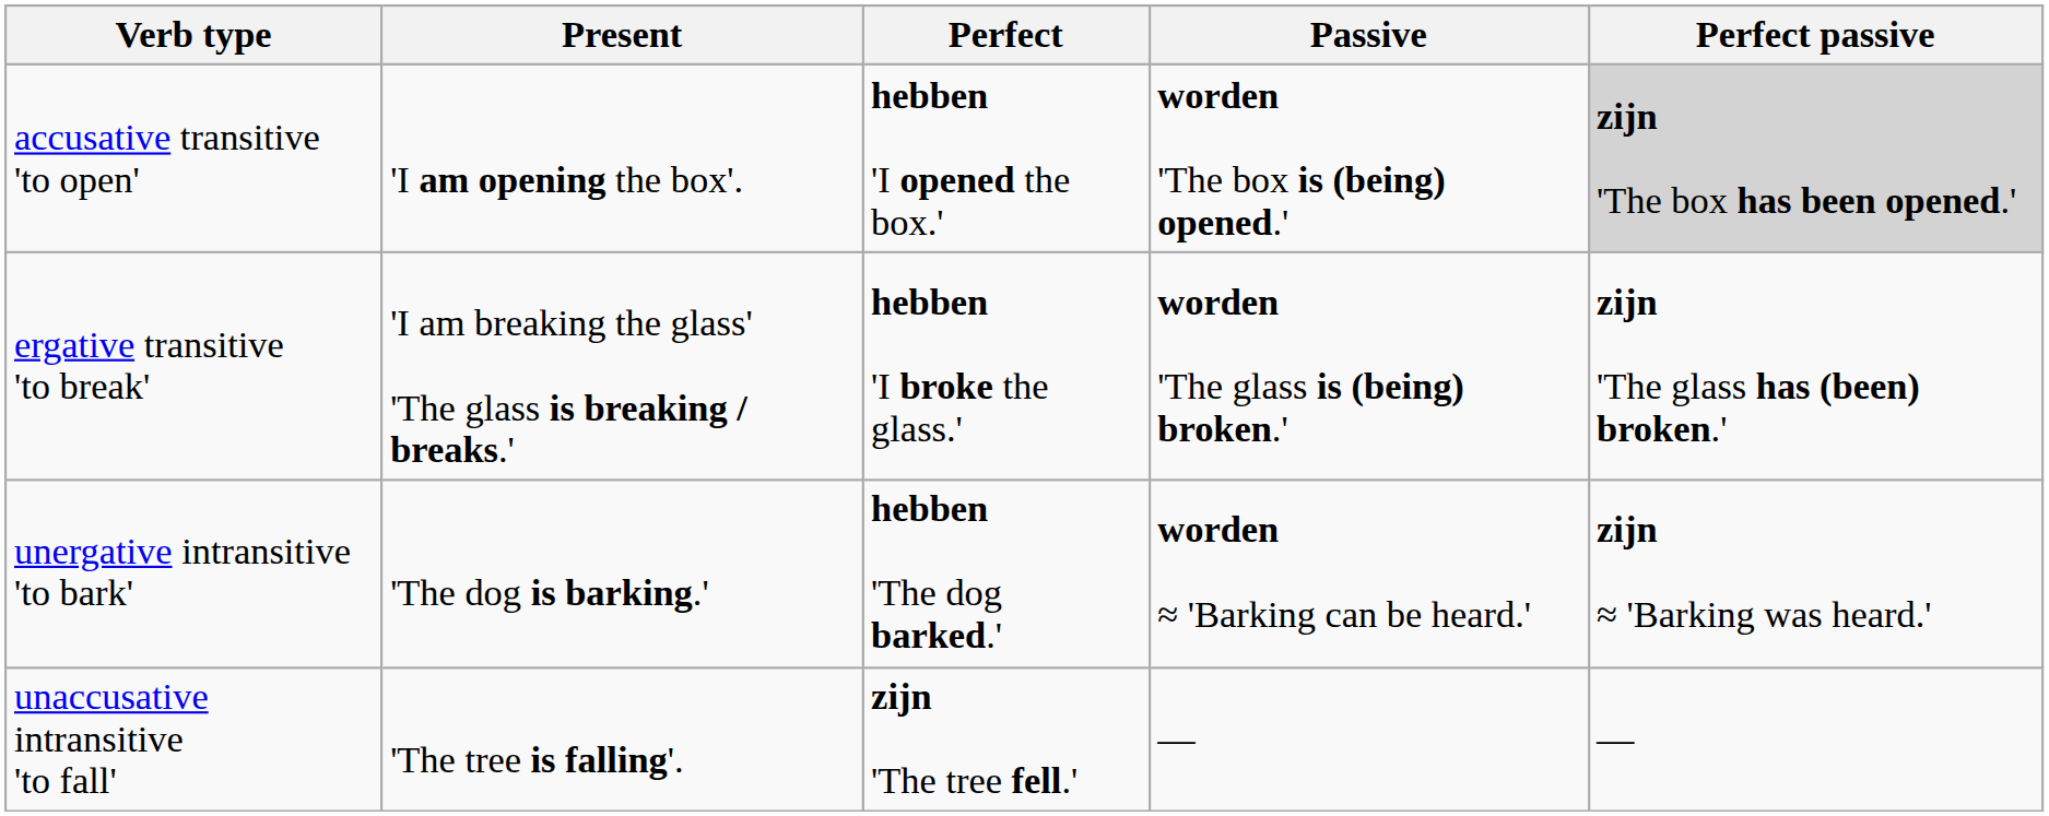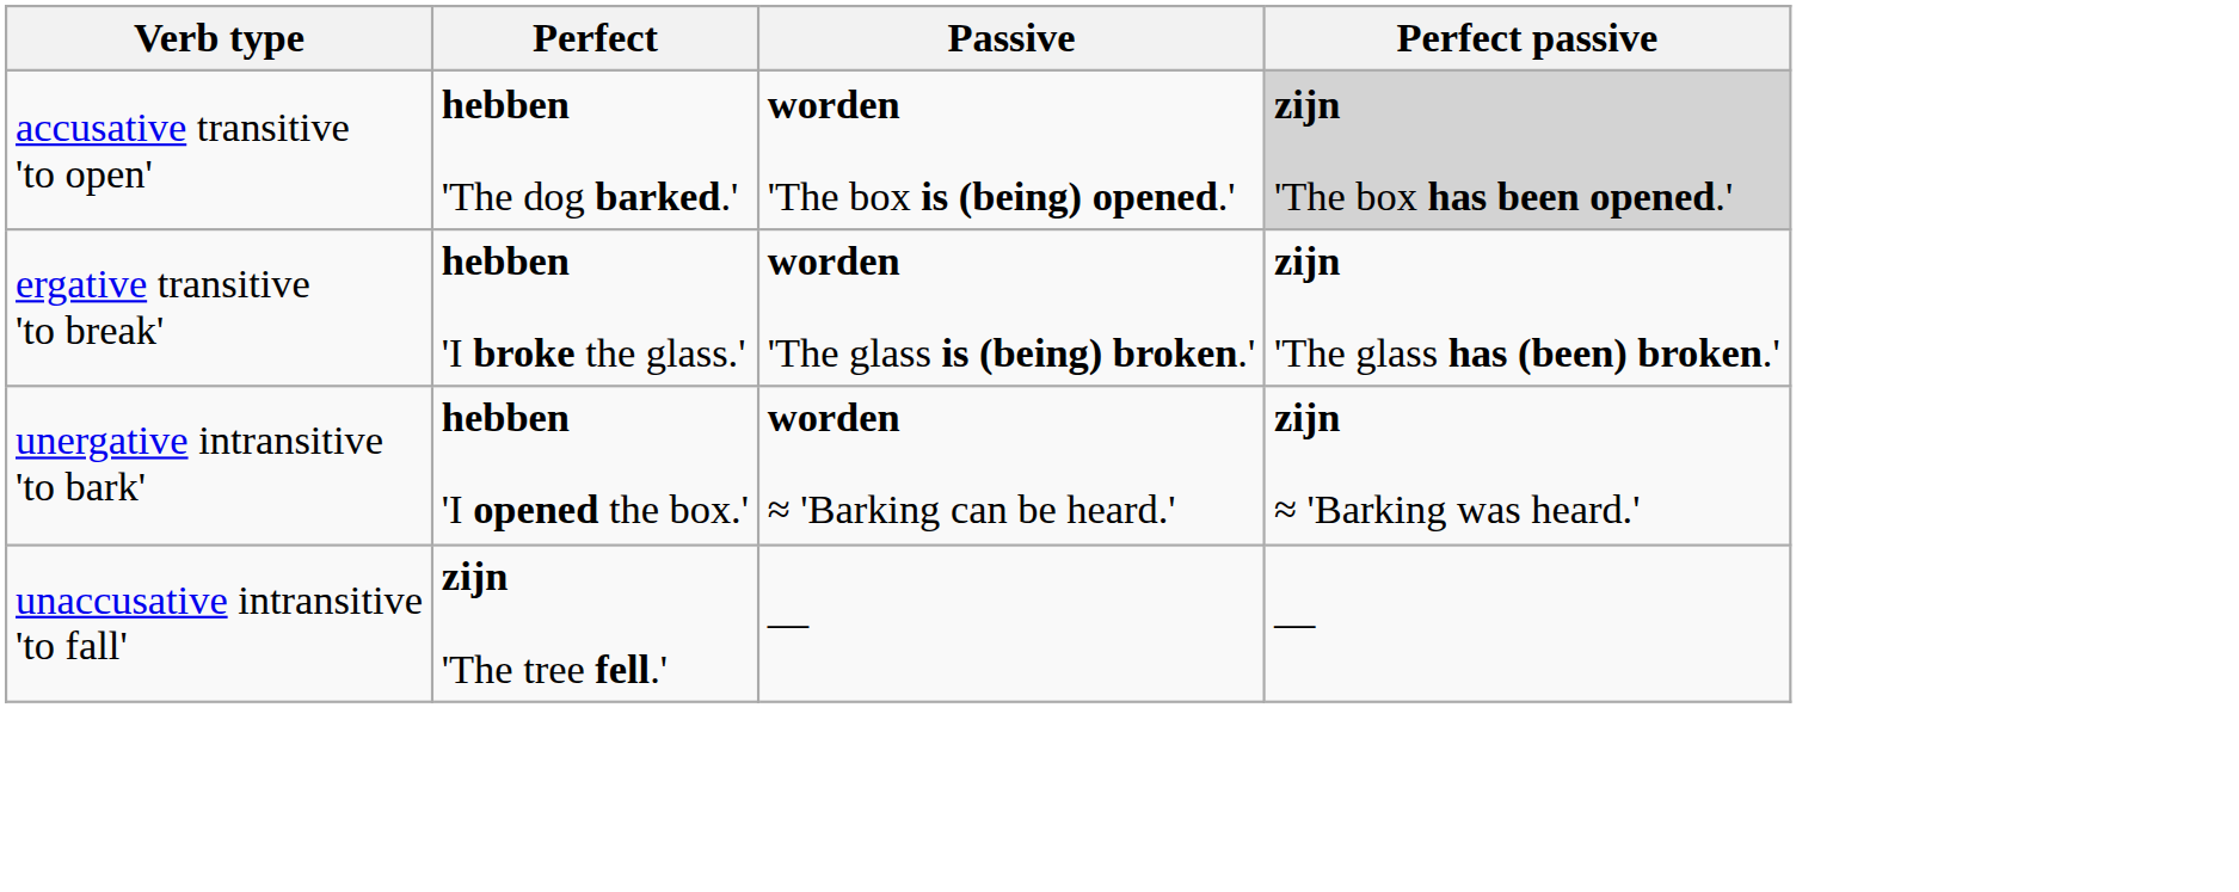 <table class="wikitable">
 <tr>
 <th>Verb type</th>
-<th>Present</th>
 <th>Perfect</th>
 <th>Passive</th>
 <th>Perfect passive</th>
 </tr>
 <tr>
 <td><a href='#'>accusative</a> transitive<br> 'to open'</td>
-<td><br>'I <strong>am opening</strong> the box'.</td>
-<td><strong>hebben</strong><br><br>'I <strong>opened</strong> the box.'</td>
+<td><strong>hebben</strong><br><br>'The dog <strong>barked</strong>.'</td>
 <td><strong>worden</strong><br><br>'The box <strong>is (being) opened</strong>.'</td>
 <td style="background: lightgrey;"><strong>zijn</strong><br><br>'The box <strong>has been opened</strong>.'</td>
 </tr>
 <tr>
 <td><a href='#'>ergative</a> transitive<br> 'to break'</td>
-<td><br>'I am breaking the glass'<br><br>'The glass <strong>is breaking / breaks</strong>.'</td>
 <td><strong>hebben</strong><br><br>'I <strong>broke</strong> the glass.'</td>
 <td><strong>worden</strong><br><br>'The glass <strong>is (being) broken</strong>.'</td>
 <td><strong>zijn</strong><br><br>'The glass <strong>has (been) broken</strong>.'</td>
 </tr>
 <tr>
 <td><a href='#'>unergative</a> intransitive<br> 'to bark'</td>
-<td><br>'The dog <strong>is barking</strong>.'</td>
-<td><strong>hebben</strong><br><br>'The dog <strong>barked</strong>.'</td>
+<td><strong>hebben</strong><br><br>'I <strong>opened</strong> the box.'</td>
 <td><strong>worden</strong><br><br>≈ 'Barking can be heard.'</td>
 <td><strong>zijn</strong><br><br>≈ 'Barking was heard.'</td>
 </tr>
 <tr>
 <td><a href='#'>unaccusative</a> intransitive<br> 'to fall'</td>
-<td><br>'The tree <strong>is falling</strong>'.</td>
 <td><strong>zijn</strong><br><br>'The tree <strong>fell</strong>.'</td>
 <td>—</td>
 <td>—</td>
 </tr>
 </table>
